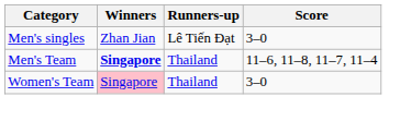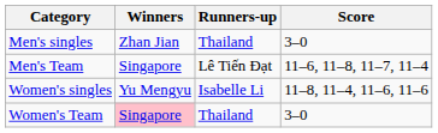 <table class=wikitable style="white-space:nowrap;">
 <tr>
 <th>Category</th>
 <th>Winners</th>
 <th>Runners-up</th>
 <th>Score</th>
 </tr>
 <tr>
 <td><a href='#'>Men's singles</a></td>
 <td> <a href='#'>Zhan Jian</a></td>
-<td> Lê Tiến Đạt</td>
+<td> <a href='#'>Thailand</a></td>
 <td>3–0</td>
 </tr>
 <tr>
 <td><a href='#'>Men's Team</a></td>
-<td><strong> <a href='#'>Singapore</a></strong></td>
-<td> <a href='#'>Thailand</a></td>
+<td> <a href='#'>Singapore</a></td>
+<td> Lê Tiến Đạt</td>
 <td>11–6, 11–8, 11–7, 11–4</td>
+</tr>
+<tr>
+<td><a href='#'>Women's singles</a></td>
+<td> <a href='#'>Yu Mengyu</a></td>
+<td> <a href='#'>Isabelle Li</a></td>
+<td>11–8, 11–4, 11–6, 11–6</td>
 </tr>
 <tr>
 <td><a href='#'>Women's Team</a></td>
 <td style="background: pink;"> <a href='#'>Singapore</a></td>
 <td> <a href='#'>Thailand</a></td>
 <td>3–0</td>
 </tr>
 </table>
